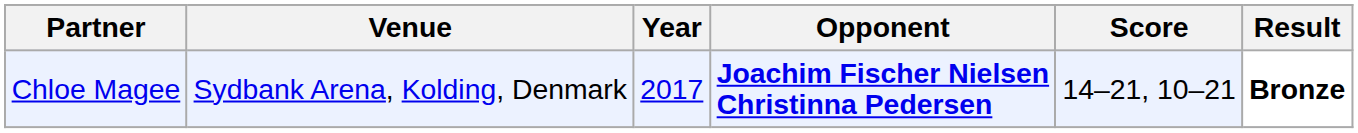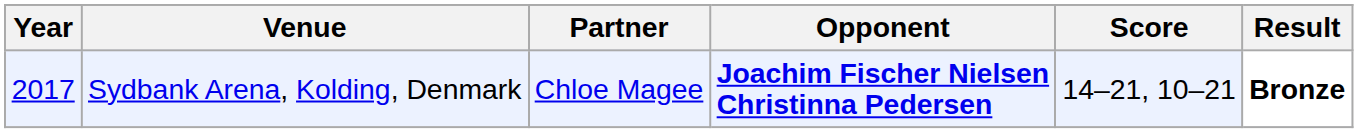 <table class="sortable wikitable" style="font-size: 90%;">
 <tr>
+<th>Year</th>
+<th>Venue</th>
 <th>Partner</th>
-<th>Venue</th>
-<th>Year</th>
 <th>Opponent</th>
 <th>Score</th>
 <th>Result</th>
 </tr>
 <tr style="background:#ECF2FF">
+<td align="center"><a href='#'>2017</a></td>
+<td align="left"><a href='#'>Sydbank Arena</a>, <a href='#'>Kolding</a>, Denmark</td>
 <td align="left"> <a href='#'>Chloe Magee</a></td>
-<td align="left"><a href='#'>Sydbank Arena</a>, <a href='#'>Kolding</a>, Denmark</td>
-<td align="center"><a href='#'>2017</a></td>
 <td align="left"><strong> <a href='#'>Joachim Fischer Nielsen</a><br> <a href='#'>Christinna Pedersen</a></strong></td>
 <td align="left">14–21, 10–21</td>
 <td style="text-align:left; background:white"> <strong>Bronze</strong></td>
 </tr>
 </table>
